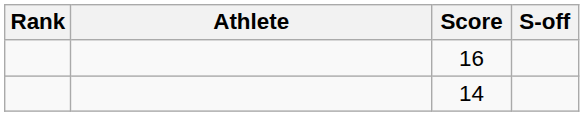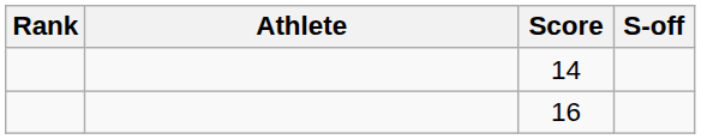 <table class="wikitable" style="text-align:center">
 <tr>
 <th width=40>Rank</th>
 <th width=250>Athlete</th>
 <th width=50>Score</th>
 <th width=40>S-off</th>
 </tr>
 <tr>
 <td></td>
 <td align=left></td>
-<td>16</td>
+<td>14</td>
 <td></td>
 </tr>
 <tr>
 <td></td>
 <td align=left></td>
-<td>14</td>
+<td>16</td>
 <td></td>
 </tr>
 </table>
